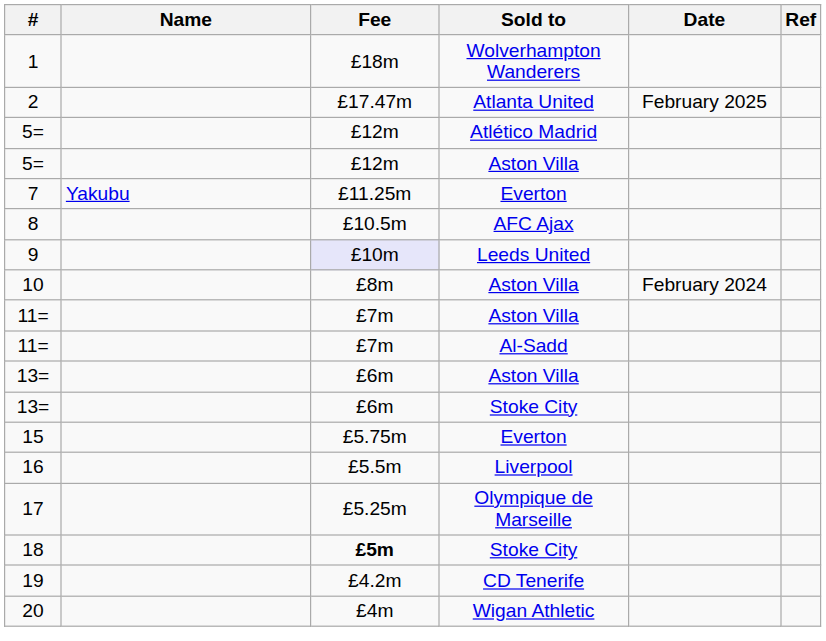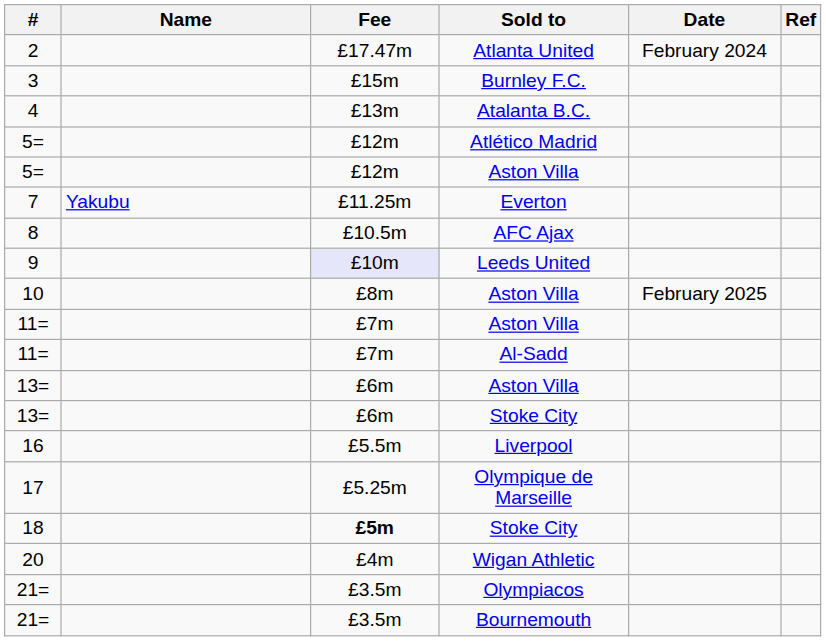 <table class="wikitable sortable" style="text-align: center;">
 <tr>
 <th style="width:40px;">#</th>
 <th style="width:200px;">Name</th>
 <th style="width:100px;">Fee</th>
 <th style="width:150px;">Sold to</th>
 <th style="width:120px;">Date</th>
 <th style="width:20px;" class="unsortable">Ref</th>
 </tr>
 <tr>
-<td>1</td>
+<td>2</td>
+<td style="text-align:left;"></td>
+<td>£17.47m</td>
+<td> <a href='#'>Atlanta United</a></td>
+<td>February 2024</td>
+<td></td>
+</tr>
+<tr>
+<td>3</td>
 <td style="text-align:left;"> </td>
-<td>£18m</td>
-<td> <a href='#'>Wolverhampton Wanderers</a></td>
+<td>£15m</td>
+<td> <a href='#'>Burnley F.C.</a></td>
 <td></td>
 <td></td>
 </tr>
 <tr>
-<td>2</td>
-<td style="text-align:left;"></td>
-<td>£17.47m</td>
-<td> <a href='#'>Atlanta United</a></td>
-<td>February 2025</td>
+<td>4</td>
+<td style="text-align:left;"> </td>
+<td>£13m</td>
+<td> <a href='#'>Atalanta B.C.</a></td>
+<td></td>
 <td></td>
 </tr>
 <tr>
 <td>5=</td>
 <td style="text-align:left;"> </td>
 <td>£12m</td>
 <td> <a href='#'>Atlético Madrid</a></td>
 <td></td>
 <td></td>
 </tr>
 <tr>
 <td>5=</td>
 <td style="text-align:left;"> </td>
 <td>£12m</td>
 <td> <a href='#'>Aston Villa</a></td>
 <td></td>
 <td></td>
 </tr>
 <tr>
 <td>7</td>
 <td style="text-align:left;"> <a href='#'>Yakubu</a></td>
 <td>£11.25m</td>
 <td> <a href='#'>Everton</a></td>
 <td></td>
 <td></td>
 </tr>
 <tr>
 <td>8</td>
 <td style="text-align:left;"> </td>
 <td>£10.5m</td>
 <td> <a href='#'>AFC Ajax</a></td>
 <td></td>
 <td></td>
 </tr>
 <tr>
 <td>9</td>
 <td style="text-align:left;"> </td>
 <td style="background: lavender;">£10m</td>
 <td> <a href='#'>Leeds United</a></td>
 <td></td>
 <td></td>
 </tr>
 <tr>
 <td>10</td>
 <td style="text-align:left;"> </td>
 <td>£8m</td>
 <td> <a href='#'>Aston Villa</a></td>
-<td>February 2024</td>
+<td>February 2025</td>
 <td></td>
 </tr>
 <tr>
 <td>11=</td>
 <td style="text-align:left;"> </td>
 <td>£7m</td>
 <td> <a href='#'>Aston Villa</a></td>
 <td></td>
 <td></td>
 </tr>
 <tr>
 <td>11=</td>
 <td style="text-align:left;"> </td>
 <td>£7m</td>
 <td> <a href='#'>Al-Sadd</a></td>
 <td></td>
 <td></td>
 </tr>
 <tr>
 <td>13=</td>
 <td style="text-align:left;"> </td>
 <td>£6m</td>
 <td> <a href='#'>Aston Villa</a></td>
 <td></td>
 <td></td>
 </tr>
 <tr>
 <td>13=</td>
 <td style="text-align:left;"> </td>
 <td>£6m</td>
 <td> <a href='#'>Stoke City</a></td>
 <td></td>
 <td></td>
 </tr>
 <tr>
-<td>15</td>
-<td style="text-align:left;"> </td>
-<td>£5.75m</td>
-<td> <a href='#'>Everton</a></td>
-<td></td>
-<td></td>
-</tr>
-<tr>
 <td>16</td>
 <td style="text-align:left;"> </td>
 <td>£5.5m</td>
 <td> <a href='#'>Liverpool</a></td>
 <td></td>
 <td></td>
 </tr>
 <tr>
 <td>17</td>
 <td style="text-align:left;"> </td>
 <td>£5.25m</td>
 <td> <a href='#'>Olympique de Marseille</a></td>
 <td></td>
 <td></td>
 </tr>
 <tr>
 <td>18</td>
 <td style="text-align:left;"> </td>
 <td><strong>£5m</strong></td>
 <td> <a href='#'>Stoke City</a></td>
 <td></td>
 <td></td>
 </tr>
 <tr>
-<td>19</td>
-<td style="text-align:left;"> </td>
-<td>£4.2m</td>
-<td> <a href='#'>CD Tenerife</a></td>
-<td></td>
-<td></td>
-</tr>
-<tr>
 <td>20</td>
 <td style="text-align:left;"> </td>
 <td>£4m</td>
 <td> <a href='#'>Wigan Athletic</a></td>
 <td></td>
 <td></td>
 </tr>
+<tr>
+<td>21=</td>
+<td style="text-align:left;"> </td>
+<td>£3.5m</td>
+<td> <a href='#'>Olympiacos</a></td>
+<td></td>
+<td></td>
+</tr>
+<tr>
+<td>21=</td>
+<td style="text-align:left;"> </td>
+<td>£3.5m</td>
+<td> <a href='#'>Bournemouth</a></td>
+<td></td>
+<td></td>
+</tr>
 </table>
